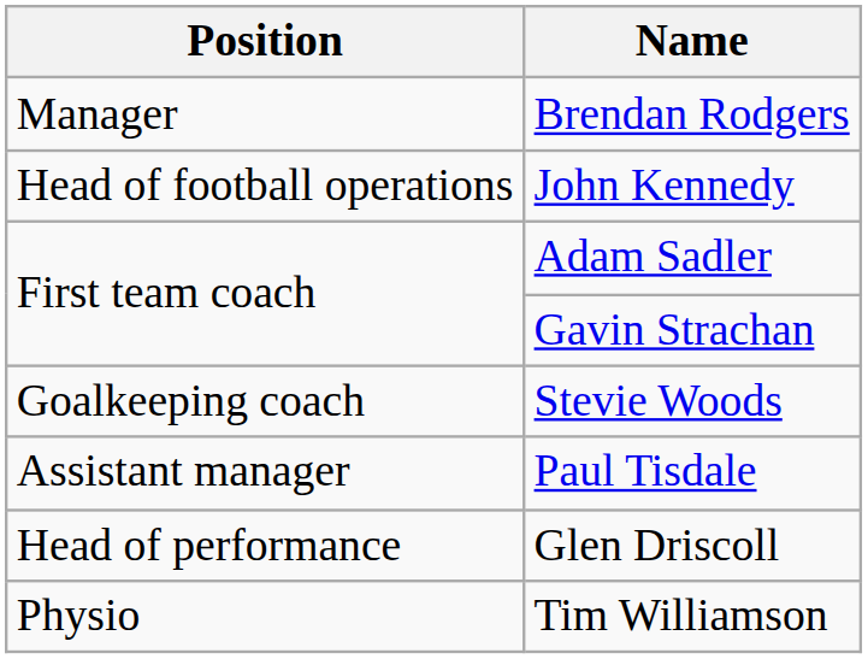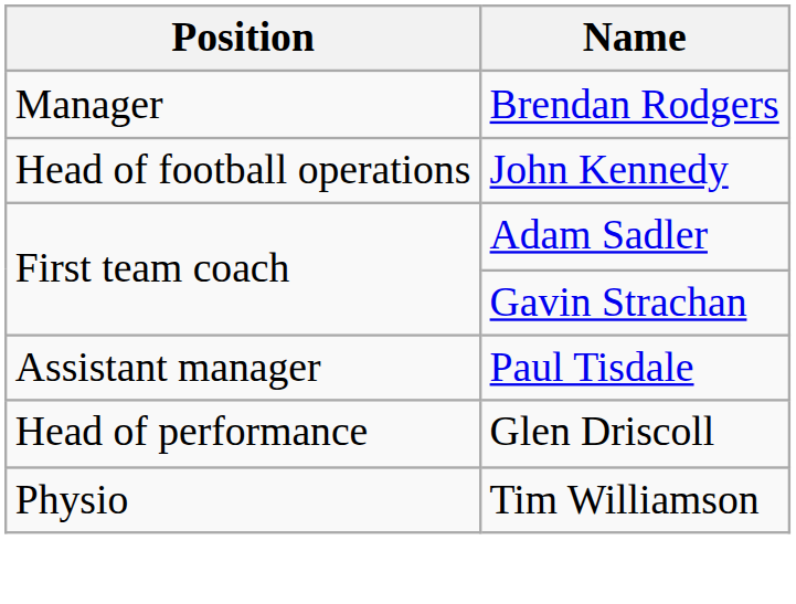 <table class="wikitable">
 <tr>
 <th>Position</th>
 <th>Name</th>
 </tr>
 <tr>
 <td>Manager</td>
 <td><a href='#'>Brendan Rodgers</a></td>
 </tr>
 <tr>
 <td>Head of football operations</td>
 <td><a href='#'>John Kennedy</a></td>
 </tr>
 <tr>
 <td rowspan="2">First team coach</td>
 <td><a href='#'>Adam Sadler</a></td>
 </tr>
 <tr>
 <td><a href='#'>Gavin Strachan</a></td>
 </tr>
 <tr>
-<td>Goalkeeping coach</td>
-<td><a href='#'>Stevie Woods</a></td>
-</tr>
-<tr>
 <td>Assistant manager</td>
 <td><a href='#'>Paul Tisdale</a></td>
 </tr>
 <tr>
 <td>Head of performance</td>
 <td>Glen Driscoll</td>
 </tr>
 <tr>
 <td>Physio</td>
 <td>Tim Williamson</td>
 </tr>
 </table>
